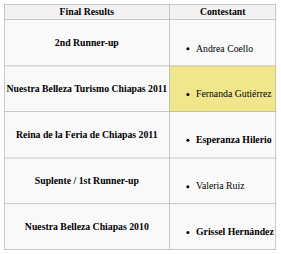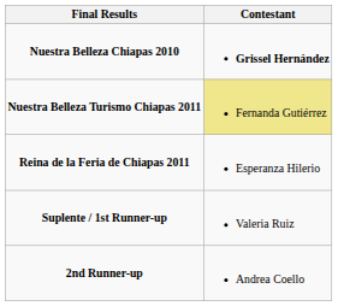 <table class="wikitable">
 <tr>
 <th>Final Results</th>
 <th>Contestant</th>
 </tr>
 <tr>
-<td align="center"><strong>2nd Runner-up</strong></td>
-<td><br><ul><li>Andrea Coello</li></ul></td>
+<td align="center"><strong>Nuestra Belleza Chiapas 2010</strong></td>
+<td><br><ul><li><strong>Grissel Hernández</strong></li></ul></td>
 </tr>
 <tr>
 <td align="center"><strong>Nuestra Belleza Turismo Chiapas 2011</strong></td>
 <td style="background: khaki;"><br><ul><li>Fernanda Gutiérrez</li></ul></td>
 </tr>
 <tr>
 <td align="center"><strong>Reina de la Feria de Chiapas 2011</strong></td>
-<td><strong><br><ul><li>Esperanza Hilerio</li></ul></strong></td>
+<td><br><ul><li>Esperanza Hilerio</li></ul></td>
 </tr>
 <tr>
 <td align="center"><strong>Suplente / 1st Runner-up</strong></td>
 <td><br><ul><li>Valeria Ruiz</li></ul></td>
 </tr>
 <tr>
-<td align="center"><strong>Nuestra Belleza Chiapas 2010</strong></td>
-<td><br><ul><li><strong>Grissel Hernández</strong></li></ul></td>
+<td align="center"><strong>2nd Runner-up</strong></td>
+<td><br><ul><li>Andrea Coello</li></ul></td>
 </tr>
 </table>
